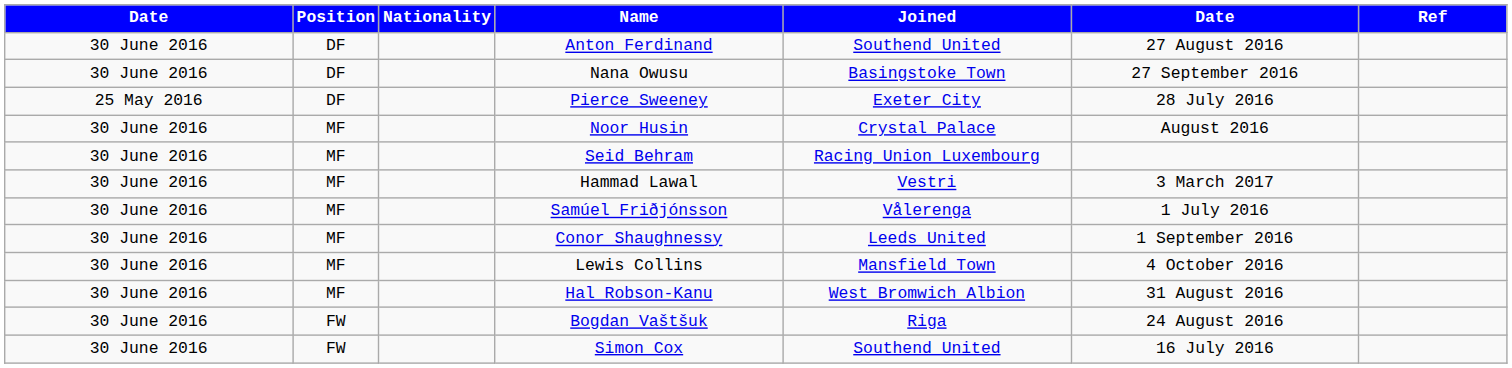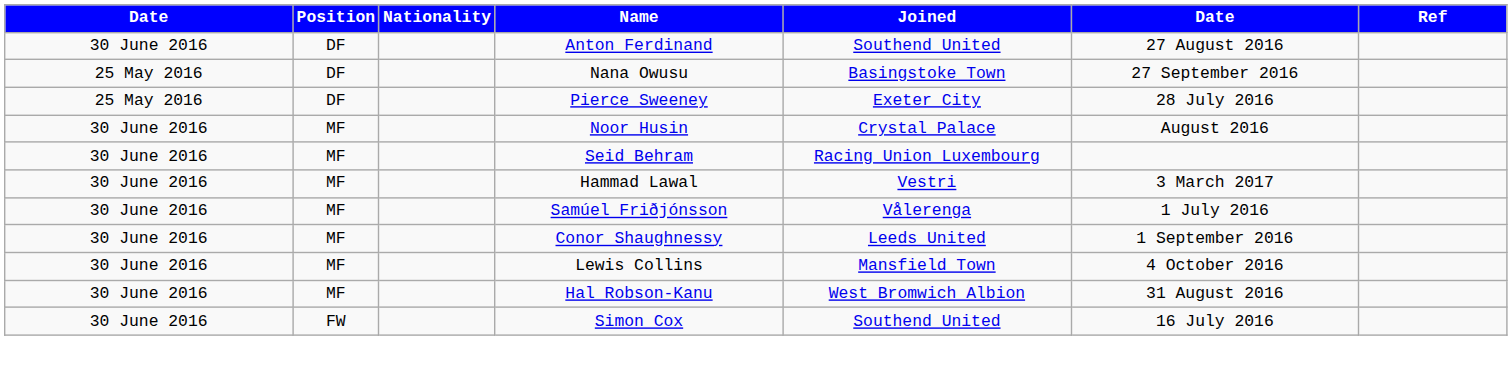 <table class="wikitable"  style="text-align:center; font-size:90%; ">
 <tr>
 <th style="background:#00f; color:white; width:200px;">Date</th>
 <th style="background:#00f; color:white; width:50px;">Position</th>
 <th style="background:#00f; color:white; width:50px;">Nationality</th>
 <th style="background:#00f; color:white; width:200px;">Name</th>
 <th style="background:#00f; color:white; width:200px;">Joined</th>
 <th style="background:#00f; color:white; width:200px;">Date</th>
 <th style="background:#00f; color:white; width:100px;">Ref</th>
 </tr>
 <tr>
 <td>30 June 2016</td>
 <td>DF</td>
 <td></td>
 <td><a href='#'>Anton Ferdinand</a></td>
 <td><a href='#'>Southend United</a></td>
 <td>27 August 2016</td>
 <td></td>
 </tr>
 <tr>
-<td>30 June 2016</td>
+<td>25 May 2016</td>
 <td>DF</td>
 <td></td>
 <td>Nana Owusu</td>
 <td><a href='#'>Basingstoke Town</a></td>
 <td>27 September 2016</td>
 <td></td>
 </tr>
 <tr>
 <td>25 May 2016</td>
 <td>DF</td>
 <td></td>
 <td><a href='#'>Pierce Sweeney</a></td>
 <td><a href='#'>Exeter City</a></td>
 <td>28 July 2016</td>
 <td></td>
 </tr>
 <tr>
 <td>30 June 2016</td>
 <td>MF</td>
 <td></td>
 <td><a href='#'>Noor Husin</a></td>
 <td><a href='#'>Crystal Palace</a></td>
 <td>August 2016</td>
 <td></td>
 </tr>
 <tr>
 <td>30 June 2016</td>
 <td>MF</td>
 <td></td>
 <td><a href='#'>Seid Behram</a></td>
 <td><a href='#'>Racing Union Luxembourg</a></td>
 <td></td>
 <td></td>
 </tr>
 <tr>
 <td>30 June 2016</td>
 <td>MF</td>
 <td></td>
 <td>Hammad Lawal</td>
 <td><a href='#'>Vestri</a></td>
 <td>3 March 2017</td>
 <td></td>
 </tr>
 <tr>
 <td>30 June 2016</td>
 <td>MF</td>
 <td></td>
 <td><a href='#'>Samúel Friðjónsson</a></td>
 <td><a href='#'>Vålerenga</a></td>
 <td>1 July 2016</td>
 <td></td>
 </tr>
 <tr>
 <td>30 June 2016</td>
 <td>MF</td>
 <td></td>
 <td><a href='#'>Conor Shaughnessy</a></td>
 <td><a href='#'>Leeds United</a></td>
 <td>1 September 2016</td>
 <td></td>
 </tr>
 <tr>
 <td>30 June 2016</td>
 <td>MF</td>
 <td></td>
 <td>Lewis Collins</td>
 <td><a href='#'>Mansfield Town</a></td>
 <td>4 October 2016</td>
 <td></td>
 </tr>
 <tr>
 <td>30 June 2016</td>
 <td>MF</td>
 <td></td>
 <td><a href='#'>Hal Robson-Kanu</a></td>
 <td><a href='#'>West Bromwich Albion</a></td>
 <td>31 August 2016</td>
 <td></td>
 </tr>
 <tr>
 <td>30 June 2016</td>
 <td>FW</td>
 <td></td>
-<td><a href='#'>Bogdan Vaštšuk</a></td>
-<td><a href='#'>Riga</a></td>
-<td>24 August 2016</td>
-<td></td>
-</tr>
-<tr>
-<td>30 June 2016</td>
-<td>FW</td>
-<td></td>
 <td><a href='#'>Simon Cox</a></td>
 <td><a href='#'>Southend United</a></td>
 <td>16 July 2016</td>
 <td></td>
 </tr>
 </table>
